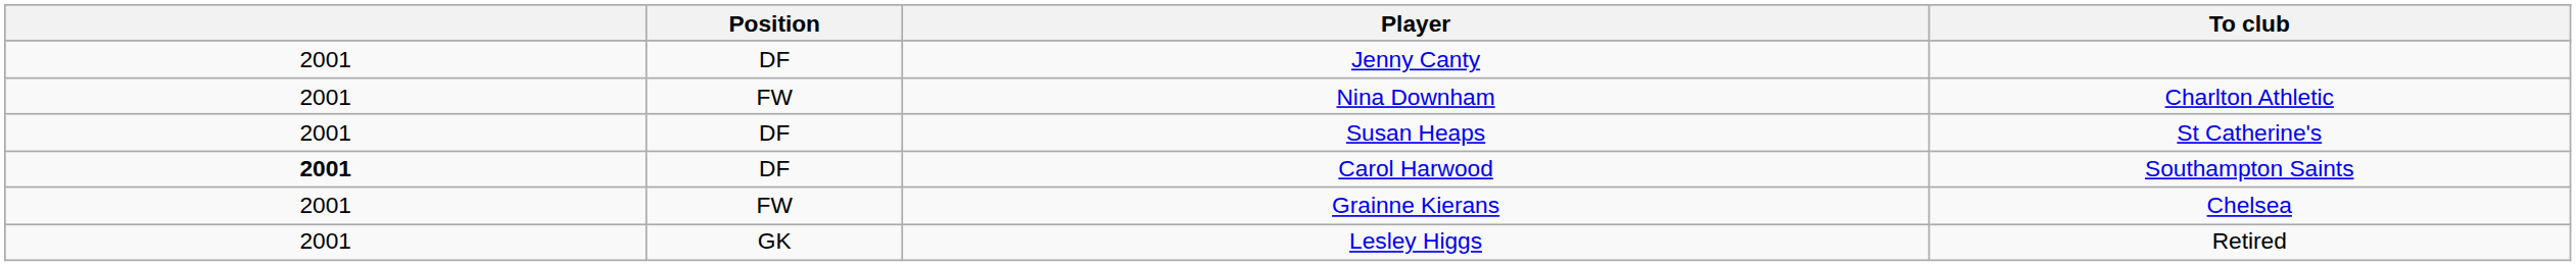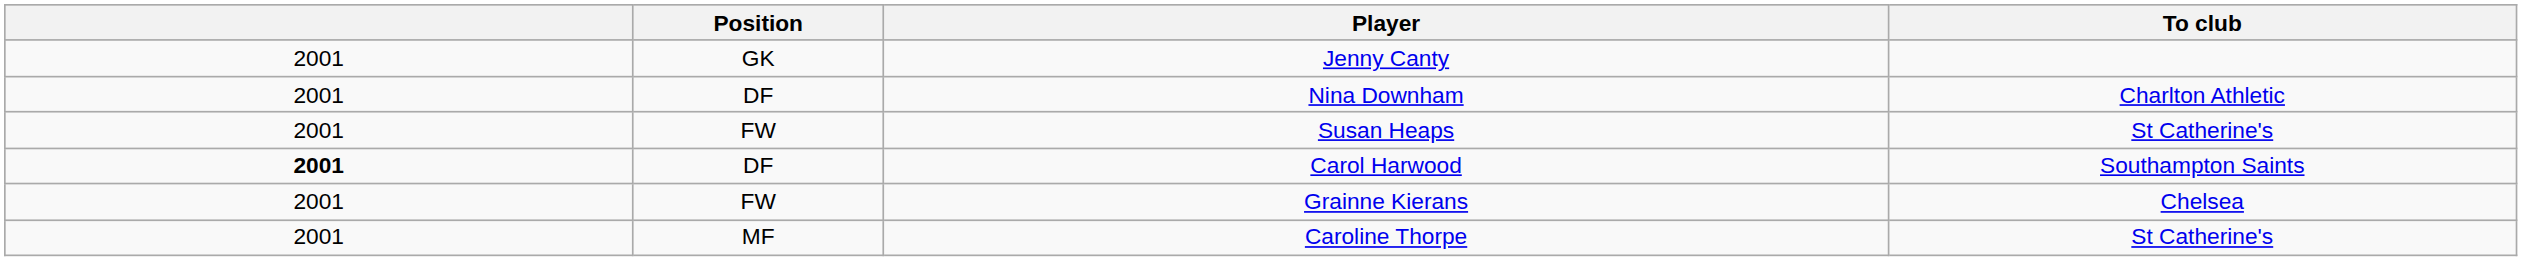 <table class="wikitable sortable" style="width:95%; text-align:center; font-size:85%; text-align:center;">
 <tr>
 <th width="25%"></th>
 <th width="10%">Position</th>
 <th>Player</th>
 <th width="25%">To club</th>
 </tr>
 <tr>
 <td>2001</td>
-<td>DF</td>
+<td>GK</td>
 <td> <a href='#'>Jenny Canty</a></td>
 <td></td>
 </tr>
 <tr>
 <td>2001</td>
-<td>FW</td>
+<td>DF</td>
 <td> <a href='#'>Nina Downham</a></td>
 <td> <a href='#'>Charlton Athletic</a></td>
 </tr>
 <tr>
 <td>2001</td>
-<td>DF</td>
+<td>FW</td>
 <td> <a href='#'>Susan Heaps</a></td>
 <td> <a href='#'>St Catherine's</a></td>
 </tr>
 <tr>
 <td><strong>2001</strong></td>
 <td>DF</td>
 <td> <a href='#'>Carol Harwood</a></td>
 <td> <a href='#'>Southampton Saints</a></td>
 </tr>
 <tr>
 <td>2001</td>
 <td>FW</td>
 <td> <a href='#'>Grainne Kierans</a></td>
 <td> <a href='#'>Chelsea</a></td>
 </tr>
 <tr>
 <td>2001</td>
-<td>GK</td>
-<td> <a href='#'>Lesley Higgs</a></td>
-<td>Retired</td>
+<td>MF</td>
+<td> <a href='#'>Caroline Thorpe</a></td>
+<td> <a href='#'>St Catherine's</a></td>
 </tr>
 </table>
